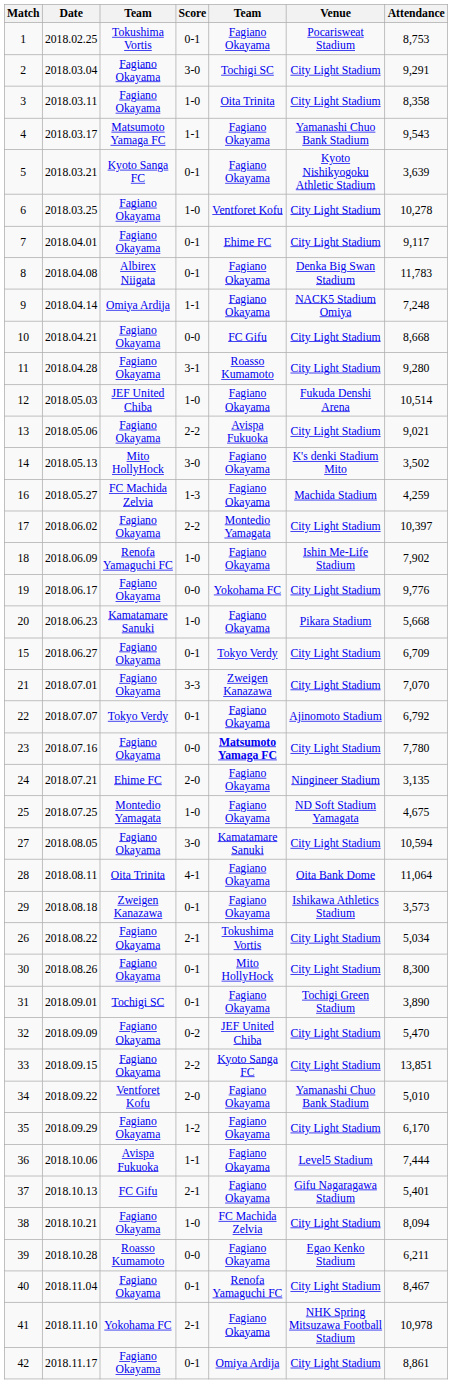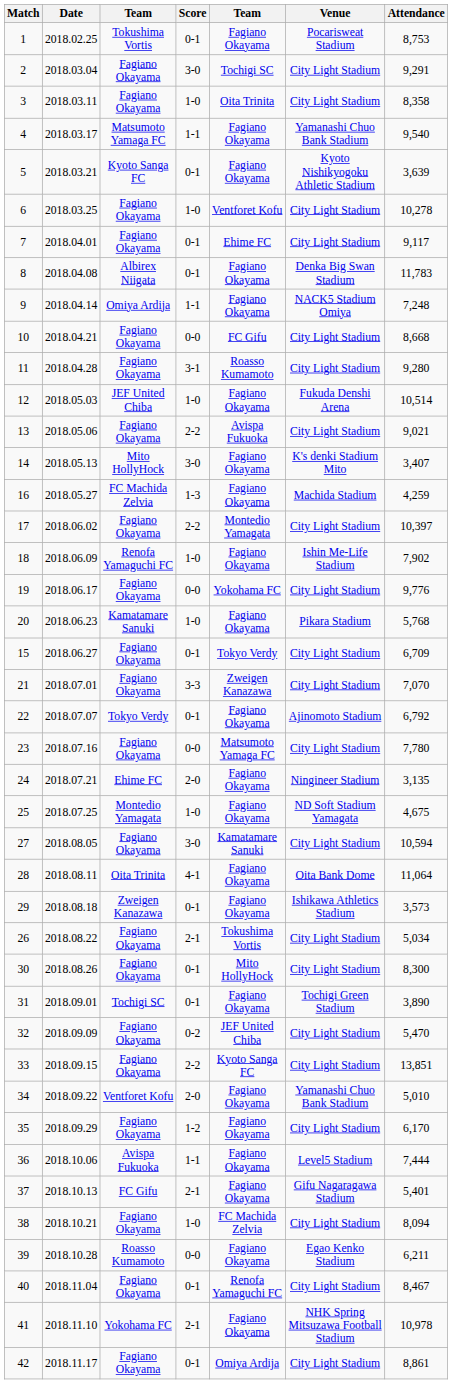 <table class="wikitable" style="text-align:center;">
 <tr>
 <th>Match</th>
 <th>Date</th>
 <th>Team</th>
 <th>Score</th>
 <th>Team</th>
 <th>Venue</th>
 <th>Attendance</th>
 </tr>
 <tr>
 <td>1</td>
 <td>2018.02.25</td>
 <td><a href='#'>Tokushima Vortis</a></td>
 <td>0-1</td>
 <td><a href='#'>Fagiano Okayama</a></td>
 <td><a href='#'>Pocarisweat Stadium</a></td>
 <td>8,753</td>
 </tr>
 <tr>
 <td>2</td>
 <td>2018.03.04</td>
 <td><a href='#'>Fagiano Okayama</a></td>
 <td>3-0</td>
 <td><a href='#'>Tochigi SC</a></td>
 <td><a href='#'>City Light Stadium</a></td>
 <td>9,291</td>
 </tr>
 <tr>
 <td>3</td>
 <td>2018.03.11</td>
 <td><a href='#'>Fagiano Okayama</a></td>
 <td>1-0</td>
 <td><a href='#'>Oita Trinita</a></td>
 <td><a href='#'>City Light Stadium</a></td>
 <td>8,358</td>
 </tr>
 <tr>
 <td>4</td>
 <td>2018.03.17</td>
 <td><a href='#'>Matsumoto Yamaga FC</a></td>
 <td>1-1</td>
 <td><a href='#'>Fagiano Okayama</a></td>
 <td><a href='#'>Yamanashi Chuo Bank Stadium</a></td>
-<td>9,543</td>
+<td>9,540</td>
 </tr>
 <tr>
 <td>5</td>
 <td>2018.03.21</td>
 <td><a href='#'>Kyoto Sanga FC</a></td>
 <td>0-1</td>
 <td><a href='#'>Fagiano Okayama</a></td>
 <td><a href='#'>Kyoto Nishikyogoku Athletic Stadium</a></td>
 <td>3,639</td>
 </tr>
 <tr>
 <td>6</td>
 <td>2018.03.25</td>
 <td><a href='#'>Fagiano Okayama</a></td>
 <td>1-0</td>
 <td><a href='#'>Ventforet Kofu</a></td>
 <td><a href='#'>City Light Stadium</a></td>
 <td>10,278</td>
 </tr>
 <tr>
 <td>7</td>
 <td>2018.04.01</td>
 <td><a href='#'>Fagiano Okayama</a></td>
 <td>0-1</td>
 <td><a href='#'>Ehime FC</a></td>
 <td><a href='#'>City Light Stadium</a></td>
 <td>9,117</td>
 </tr>
 <tr>
 <td>8</td>
 <td>2018.04.08</td>
 <td><a href='#'>Albirex Niigata</a></td>
 <td>0-1</td>
 <td><a href='#'>Fagiano Okayama</a></td>
 <td><a href='#'>Denka Big Swan Stadium</a></td>
 <td>11,783</td>
 </tr>
 <tr>
 <td>9</td>
 <td>2018.04.14</td>
 <td><a href='#'>Omiya Ardija</a></td>
 <td>1-1</td>
 <td><a href='#'>Fagiano Okayama</a></td>
 <td><a href='#'>NACK5 Stadium Omiya</a></td>
 <td>7,248</td>
 </tr>
 <tr>
 <td>10</td>
 <td>2018.04.21</td>
 <td><a href='#'>Fagiano Okayama</a></td>
 <td>0-0</td>
 <td><a href='#'>FC Gifu</a></td>
 <td><a href='#'>City Light Stadium</a></td>
 <td>8,668</td>
 </tr>
 <tr>
 <td>11</td>
 <td>2018.04.28</td>
 <td><a href='#'>Fagiano Okayama</a></td>
 <td>3-1</td>
 <td><a href='#'>Roasso Kumamoto</a></td>
 <td><a href='#'>City Light Stadium</a></td>
 <td>9,280</td>
 </tr>
 <tr>
 <td>12</td>
 <td>2018.05.03</td>
 <td><a href='#'>JEF United Chiba</a></td>
 <td>1-0</td>
 <td><a href='#'>Fagiano Okayama</a></td>
 <td><a href='#'>Fukuda Denshi Arena</a></td>
 <td>10,514</td>
 </tr>
 <tr>
 <td>13</td>
 <td>2018.05.06</td>
 <td><a href='#'>Fagiano Okayama</a></td>
 <td>2-2</td>
 <td><a href='#'>Avispa Fukuoka</a></td>
 <td><a href='#'>City Light Stadium</a></td>
 <td>9,021</td>
 </tr>
 <tr>
 <td>14</td>
 <td>2018.05.13</td>
 <td><a href='#'>Mito HollyHock</a></td>
 <td>3-0</td>
 <td><a href='#'>Fagiano Okayama</a></td>
 <td><a href='#'>K's denki Stadium Mito</a></td>
-<td>3,502</td>
+<td>3,407</td>
 </tr>
 <tr>
 <td>16</td>
 <td>2018.05.27</td>
 <td><a href='#'>FC Machida Zelvia</a></td>
 <td>1-3</td>
 <td><a href='#'>Fagiano Okayama</a></td>
 <td><a href='#'>Machida Stadium</a></td>
 <td>4,259</td>
 </tr>
 <tr>
 <td>17</td>
 <td>2018.06.02</td>
 <td><a href='#'>Fagiano Okayama</a></td>
 <td>2-2</td>
 <td><a href='#'>Montedio Yamagata</a></td>
 <td><a href='#'>City Light Stadium</a></td>
 <td>10,397</td>
 </tr>
 <tr>
 <td>18</td>
 <td>2018.06.09</td>
 <td><a href='#'>Renofa Yamaguchi FC</a></td>
 <td>1-0</td>
 <td><a href='#'>Fagiano Okayama</a></td>
 <td><a href='#'>Ishin Me-Life Stadium</a></td>
 <td>7,902</td>
 </tr>
 <tr>
 <td>19</td>
 <td>2018.06.17</td>
 <td><a href='#'>Fagiano Okayama</a></td>
 <td>0-0</td>
 <td><a href='#'>Yokohama FC</a></td>
 <td><a href='#'>City Light Stadium</a></td>
 <td>9,776</td>
 </tr>
 <tr>
 <td>20</td>
 <td>2018.06.23</td>
 <td><a href='#'>Kamatamare Sanuki</a></td>
 <td>1-0</td>
 <td><a href='#'>Fagiano Okayama</a></td>
 <td><a href='#'>Pikara Stadium</a></td>
-<td>5,668</td>
+<td>5,768</td>
 </tr>
 <tr>
 <td>15</td>
 <td>2018.06.27</td>
 <td><a href='#'>Fagiano Okayama</a></td>
 <td>0-1</td>
 <td><a href='#'>Tokyo Verdy</a></td>
 <td><a href='#'>City Light Stadium</a></td>
 <td>6,709</td>
 </tr>
 <tr>
 <td>21</td>
 <td>2018.07.01</td>
 <td><a href='#'>Fagiano Okayama</a></td>
 <td>3-3</td>
 <td><a href='#'>Zweigen Kanazawa</a></td>
 <td><a href='#'>City Light Stadium</a></td>
 <td>7,070</td>
 </tr>
 <tr>
 <td>22</td>
 <td>2018.07.07</td>
 <td><a href='#'>Tokyo Verdy</a></td>
 <td>0-1</td>
 <td><a href='#'>Fagiano Okayama</a></td>
 <td><a href='#'>Ajinomoto Stadium</a></td>
 <td>6,792</td>
 </tr>
 <tr>
 <td>23</td>
 <td>2018.07.16</td>
 <td><a href='#'>Fagiano Okayama</a></td>
 <td>0-0</td>
-<td><strong><a href='#'>Matsumoto Yamaga FC</a></strong></td>
+<td><a href='#'>Matsumoto Yamaga FC</a></td>
 <td><a href='#'>City Light Stadium</a></td>
 <td>7,780</td>
 </tr>
 <tr>
 <td>24</td>
 <td>2018.07.21</td>
 <td><a href='#'>Ehime FC</a></td>
 <td>2-0</td>
 <td><a href='#'>Fagiano Okayama</a></td>
 <td><a href='#'>Ningineer Stadium</a></td>
 <td>3,135</td>
 </tr>
 <tr>
 <td>25</td>
 <td>2018.07.25</td>
 <td><a href='#'>Montedio Yamagata</a></td>
 <td>1-0</td>
 <td><a href='#'>Fagiano Okayama</a></td>
 <td><a href='#'>ND Soft Stadium Yamagata</a></td>
 <td>4,675</td>
 </tr>
 <tr>
 <td>27</td>
 <td>2018.08.05</td>
 <td><a href='#'>Fagiano Okayama</a></td>
 <td>3-0</td>
 <td><a href='#'>Kamatamare Sanuki</a></td>
 <td><a href='#'>City Light Stadium</a></td>
 <td>10,594</td>
 </tr>
 <tr>
 <td>28</td>
 <td>2018.08.11</td>
 <td><a href='#'>Oita Trinita</a></td>
 <td>4-1</td>
 <td><a href='#'>Fagiano Okayama</a></td>
 <td><a href='#'>Oita Bank Dome</a></td>
 <td>11,064</td>
 </tr>
 <tr>
 <td>29</td>
 <td>2018.08.18</td>
 <td><a href='#'>Zweigen Kanazawa</a></td>
 <td>0-1</td>
 <td><a href='#'>Fagiano Okayama</a></td>
 <td><a href='#'>Ishikawa Athletics Stadium</a></td>
 <td>3,573</td>
 </tr>
 <tr>
 <td>26</td>
 <td>2018.08.22</td>
 <td><a href='#'>Fagiano Okayama</a></td>
 <td>2-1</td>
 <td><a href='#'>Tokushima Vortis</a></td>
 <td><a href='#'>City Light Stadium</a></td>
 <td>5,034</td>
 </tr>
 <tr>
 <td>30</td>
 <td>2018.08.26</td>
 <td><a href='#'>Fagiano Okayama</a></td>
 <td>0-1</td>
 <td><a href='#'>Mito HollyHock</a></td>
 <td><a href='#'>City Light Stadium</a></td>
 <td>8,300</td>
 </tr>
 <tr>
 <td>31</td>
 <td>2018.09.01</td>
 <td><a href='#'>Tochigi SC</a></td>
 <td>0-1</td>
 <td><a href='#'>Fagiano Okayama</a></td>
 <td><a href='#'>Tochigi Green Stadium</a></td>
 <td>3,890</td>
 </tr>
 <tr>
 <td>32</td>
 <td>2018.09.09</td>
 <td><a href='#'>Fagiano Okayama</a></td>
 <td>0-2</td>
 <td><a href='#'>JEF United Chiba</a></td>
 <td><a href='#'>City Light Stadium</a></td>
 <td>5,470</td>
 </tr>
 <tr>
 <td>33</td>
 <td>2018.09.15</td>
 <td><a href='#'>Fagiano Okayama</a></td>
 <td>2-2</td>
 <td><a href='#'>Kyoto Sanga FC</a></td>
 <td><a href='#'>City Light Stadium</a></td>
 <td>13,851</td>
 </tr>
 <tr>
 <td>34</td>
 <td>2018.09.22</td>
 <td><a href='#'>Ventforet Kofu</a></td>
 <td>2-0</td>
 <td><a href='#'>Fagiano Okayama</a></td>
 <td><a href='#'>Yamanashi Chuo Bank Stadium</a></td>
 <td>5,010</td>
 </tr>
 <tr>
 <td>35</td>
 <td>2018.09.29</td>
 <td><a href='#'>Fagiano Okayama</a></td>
 <td>1-2</td>
 <td><a href='#'>Fagiano Okayama</a></td>
 <td><a href='#'>City Light Stadium</a></td>
 <td>6,170</td>
 </tr>
 <tr>
 <td>36</td>
 <td>2018.10.06</td>
 <td><a href='#'>Avispa Fukuoka</a></td>
 <td>1-1</td>
 <td><a href='#'>Fagiano Okayama</a></td>
 <td><a href='#'>Level5 Stadium</a></td>
 <td>7,444</td>
 </tr>
 <tr>
 <td>37</td>
 <td>2018.10.13</td>
 <td><a href='#'>FC Gifu</a></td>
 <td>2-1</td>
 <td><a href='#'>Fagiano Okayama</a></td>
 <td><a href='#'>Gifu Nagaragawa Stadium</a></td>
 <td>5,401</td>
 </tr>
 <tr>
 <td>38</td>
 <td>2018.10.21</td>
 <td><a href='#'>Fagiano Okayama</a></td>
 <td>1-0</td>
 <td><a href='#'>FC Machida Zelvia</a></td>
 <td><a href='#'>City Light Stadium</a></td>
 <td>8,094</td>
 </tr>
 <tr>
 <td>39</td>
 <td>2018.10.28</td>
 <td><a href='#'>Roasso Kumamoto</a></td>
 <td>0-0</td>
 <td><a href='#'>Fagiano Okayama</a></td>
 <td><a href='#'>Egao Kenko Stadium</a></td>
 <td>6,211</td>
 </tr>
 <tr>
 <td>40</td>
 <td>2018.11.04</td>
 <td><a href='#'>Fagiano Okayama</a></td>
 <td>0-1</td>
 <td><a href='#'>Renofa Yamaguchi FC</a></td>
 <td><a href='#'>City Light Stadium</a></td>
 <td>8,467</td>
 </tr>
 <tr>
 <td>41</td>
 <td>2018.11.10</td>
 <td><a href='#'>Yokohama FC</a></td>
 <td>2-1</td>
 <td><a href='#'>Fagiano Okayama</a></td>
 <td><a href='#'>NHK Spring Mitsuzawa Football Stadium</a></td>
 <td>10,978</td>
 </tr>
 <tr>
 <td>42</td>
 <td>2018.11.17</td>
 <td><a href='#'>Fagiano Okayama</a></td>
 <td>0-1</td>
 <td><a href='#'>Omiya Ardija</a></td>
 <td><a href='#'>City Light Stadium</a></td>
 <td>8,861</td>
 </tr>
 </table>
